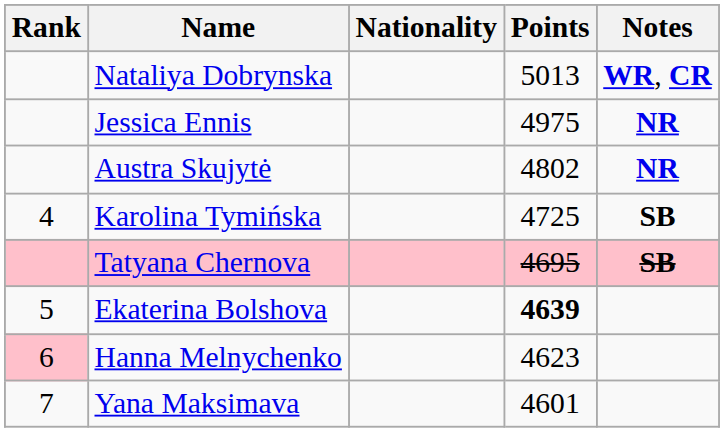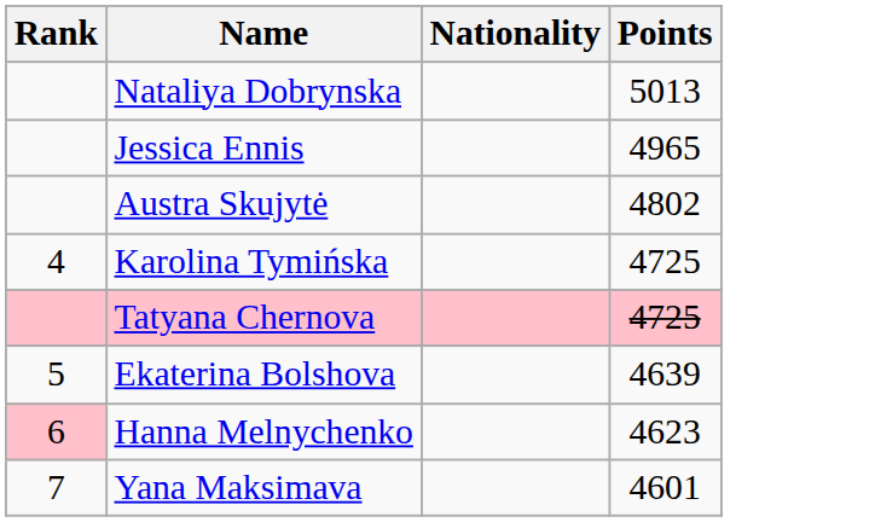 <table class="wikitable sortable" style="text-align:center">
 <tr>
 <th>Rank</th>
 <th>Name</th>
 <th>Nationality</th>
 <th>Points</th>
-<th>Notes</th>
 </tr>
 <tr>
 <td></td>
 <td align=left><a href='#'>Nataliya Dobrynska</a></td>
 <td align=left></td>
 <td>5013</td>
-<td><strong><a href='#'>WR</a></strong>, <strong><a href='#'>CR</a></strong></td>
 </tr>
 <tr>
 <td></td>
 <td align=left><a href='#'>Jessica Ennis</a></td>
 <td align=left></td>
-<td>4975</td>
-<td><strong><a href='#'>NR</a></strong></td>
+<td>4965</td>
 </tr>
 <tr>
 <td></td>
 <td align=left><a href='#'>Austra Skujytė</a></td>
 <td align=left></td>
 <td>4802</td>
-<td><strong><a href='#'>NR</a></strong></td>
 </tr>
 <tr>
 <td>4</td>
 <td align=left><a href='#'>Karolina Tymińska</a></td>
 <td align=left></td>
 <td>4725</td>
-<td><strong>SB</strong></td>
 </tr>
 <tr bgcolor=pink>
 <td></td>
 <td align=left><a href='#'>Tatyana Chernova</a></td>
 <td align=left></td>
-<td><s>4695 </s></td>
-<td><s><strong>SB</strong></s></td>
+<td><s>4725 </s></td>
 </tr>
 <tr>
 <td>5</td>
 <td align=left><a href='#'>Ekaterina Bolshova</a></td>
 <td align=left></td>
-<td><strong>4639</strong></td>
-<td></td>
+<td>4639</td>
 </tr>
 <tr>
 <td style="background: pink;">6</td>
 <td align=left><a href='#'>Hanna Melnychenko</a></td>
 <td align=left></td>
 <td>4623</td>
-<td></td>
 </tr>
 <tr>
 <td>7</td>
 <td align=left><a href='#'>Yana Maksimava</a></td>
 <td align=left></td>
 <td>4601</td>
-<td></td>
 </tr>
 </table>
